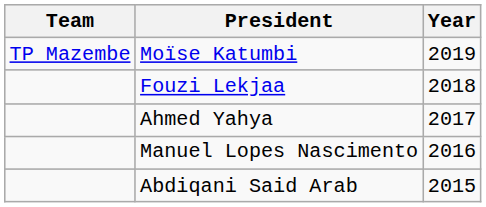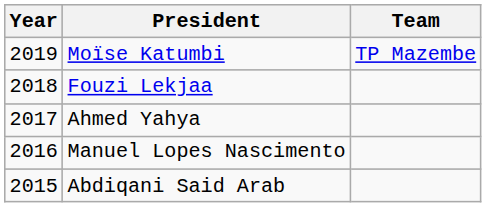 <table class="wikitable">
 <tr>
+<th>Year</th>
+<th>President</th>
 <th>Team</th>
-<th>President</th>
-<th>Year</th>
 </tr>
 <tr>
+<td>2019</td>
+<td><a href='#'>Moïse Katumbi</a></td>
 <td> <a href='#'>TP Mazembe</a></td>
-<td><a href='#'>Moïse Katumbi</a></td>
-<td>2019</td>
 </tr>
 <tr>
+<td>2018</td>
+<td><a href='#'>Fouzi Lekjaa</a></td>
 <td></td>
-<td><a href='#'>Fouzi Lekjaa</a></td>
-<td>2018</td>
 </tr>
 <tr>
+<td>2017</td>
+<td>Ahmed Yahya</td>
 <td></td>
-<td>Ahmed Yahya</td>
-<td>2017</td>
 </tr>
 <tr>
+<td>2016</td>
+<td>Manuel Lopes Nascimento</td>
 <td></td>
-<td>Manuel Lopes Nascimento</td>
-<td>2016</td>
 </tr>
 <tr>
+<td>2015</td>
+<td>Abdiqani Said Arab</td>
 <td></td>
-<td>Abdiqani Said Arab</td>
-<td>2015</td>
 </tr>
 </table>
